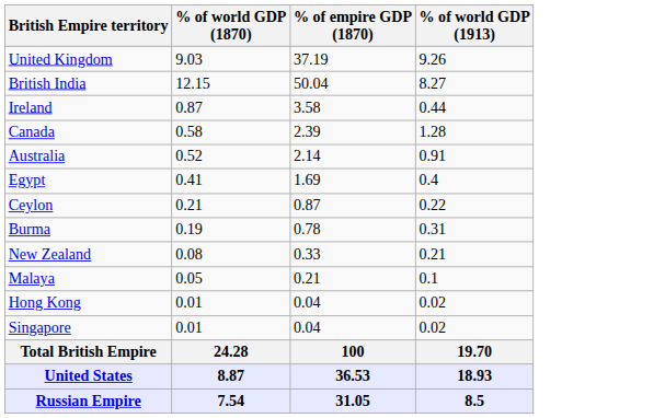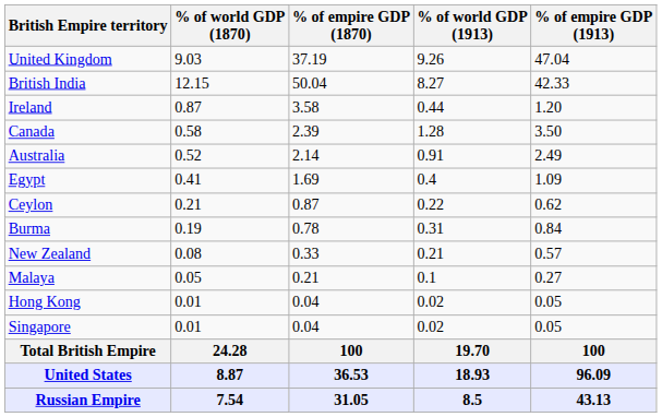 <table class="wikitable sortable">
 <tr>
 <th>British Empire territory</th>
 <th>% of world GDP<br>(1870)</th>
 <th>% of empire GDP<br>(1870)</th>
 <th>% of world GDP<br>(1913)</th>
+<th>% of empire GDP<br>(1913)</th>
 </tr>
 <tr>
 <td><a href='#'>United Kingdom</a></td>
 <td>9.03</td>
 <td>37.19</td>
 <td>9.26</td>
+<td>47.04</td>
 </tr>
 <tr>
 <td><a href='#'>British India</a></td>
 <td>12.15</td>
 <td>50.04</td>
 <td>8.27</td>
+<td>42.33</td>
 </tr>
 <tr>
 <td><a href='#'>Ireland</a></td>
 <td>0.87</td>
 <td>3.58</td>
 <td>0.44</td>
+<td>1.20</td>
 </tr>
 <tr>
 <td><a href='#'>Canada</a></td>
 <td>0.58</td>
 <td>2.39</td>
 <td>1.28</td>
+<td>3.50</td>
 </tr>
 <tr>
 <td><a href='#'>Australia</a></td>
 <td>0.52</td>
 <td>2.14</td>
 <td>0.91</td>
+<td>2.49</td>
 </tr>
 <tr>
 <td><a href='#'>Egypt</a></td>
 <td>0.41</td>
 <td>1.69</td>
 <td>0.4</td>
+<td>1.09</td>
 </tr>
 <tr>
 <td><a href='#'>Ceylon</a></td>
 <td>0.21</td>
 <td>0.87</td>
 <td>0.22</td>
+<td>0.62</td>
 </tr>
 <tr>
 <td><a href='#'>Burma</a></td>
 <td>0.19</td>
 <td>0.78</td>
 <td>0.31</td>
+<td>0.84</td>
 </tr>
 <tr>
 <td><a href='#'>New Zealand</a></td>
 <td>0.08</td>
 <td>0.33</td>
 <td>0.21</td>
+<td>0.57</td>
 </tr>
 <tr>
 <td><a href='#'>Malaya</a></td>
 <td>0.05</td>
 <td>0.21</td>
 <td>0.1</td>
+<td>0.27</td>
 </tr>
 <tr>
 <td><a href='#'>Hong Kong</a></td>
 <td>0.01</td>
 <td>0.04</td>
 <td>0.02</td>
+<td>0.05</td>
 </tr>
 <tr>
 <td><a href='#'>Singapore</a></td>
 <td>0.01</td>
 <td>0.04</td>
 <td>0.02</td>
+<td>0.05</td>
 </tr>
 <tr>
 <th>Total British Empire</th>
 <th>24.28</th>
 <th>100</th>
 <th>19.70</th>
+<th>100</th>
 </tr>
 <tr>
 <th style="background: #e6e9ff;"><a href='#'>United States</a></th>
 <th style="background: #e6e9ff;">8.87</th>
 <th style="background: #e6e9ff;">36.53</th>
 <th style="background: #e6e9ff;">18.93</th>
+<th style="background: #e6e9ff;">96.09</th>
 </tr>
 <tr style="background:#FFFFBF;">
 <th style="background: #e6e9ff;"><a href='#'>Russian Empire</a></th>
 <th style="background: #e6e9ff;">7.54</th>
 <th style="background: #e6e9ff;">31.05</th>
 <th style="background: #e6e9ff;">8.5</th>
+<th style="background: #e6e9ff;">43.13</th>
 </tr>
 </table>
